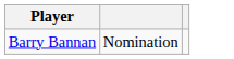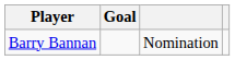 <table class="wikitable" style="text-align:left">
 <tr>
 <th>Player</th>
+<th>Goal</th>
 <th></th>
 <th></th>
 </tr>
 <tr>
 <td> <a href='#'>Barry Bannan</a></td>
+<td></td>
 <td>Nomination</td>
 <td></td>
 </tr>
 </table>
